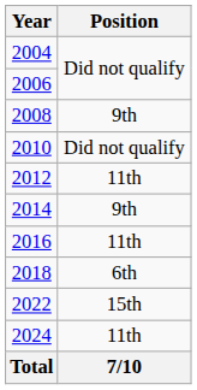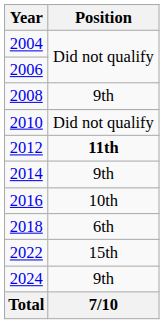 <table class="wikitable" style="text-align: center;">
 <tr>
 <th>Year</th>
 <th width="100">Position</th>
 </tr>
 <tr>
 <td> <a href='#'>2004</a></td>
 <td rowspan=2>Did not qualify</td>
 </tr>
 <tr>
 <td> <a href='#'>2006</a></td>
 </tr>
 <tr>
 <td> <a href='#'>2008</a></td>
 <td>9th</td>
 </tr>
 <tr>
 <td> <a href='#'>2010</a></td>
 <td>Did not qualify</td>
 </tr>
 <tr>
 <td> <a href='#'>2012</a></td>
-<td>11th</td>
+<td><strong>11th</strong></td>
 </tr>
 <tr>
 <td> <a href='#'>2014</a></td>
 <td>9th</td>
 </tr>
 <tr>
 <td> <a href='#'>2016</a></td>
-<td>11th</td>
+<td>10th</td>
 </tr>
 <tr>
 <td> <a href='#'>2018</a></td>
 <td>6th</td>
 </tr>
 <tr>
 <td> <a href='#'>2022</a></td>
 <td>15th</td>
 </tr>
 <tr>
 <td> <a href='#'>2024</a></td>
-<td>11th</td>
+<td>9th</td>
 </tr>
 <tr>
 <th>Total</th>
 <th>7/10</th>
 </tr>
 </table>
